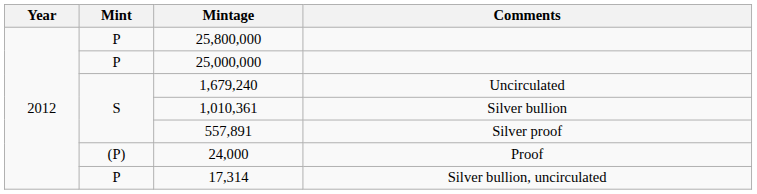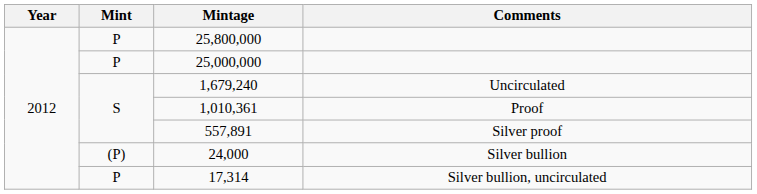 <table class="wikitable sortable" style="min-width:65%; text-align:center;">
 <tr>
 <th width="10%">Year</th>
 <th width="10%">Mint</th>
 <th width="20%">Mintage</th>
 <th width="60%">Comments</th>
 </tr>
 <tr>
 <td rowspan="7">2012</td>
 <td>P</td>
 <td>25,800,000</td>
 <td></td>
 </tr>
 <tr>
 <td>P</td>
 <td>25,000,000</td>
 <td></td>
 </tr>
 <tr>
 <td rowspan="3">S</td>
 <td>1,679,240</td>
 <td>Uncirculated</td>
 </tr>
 <tr>
 <td>1,010,361</td>
-<td>Silver bullion</td>
+<td>Proof</td>
 </tr>
 <tr>
 <td>557,891</td>
 <td>Silver proof</td>
 </tr>
 <tr>
 <td>(P)</td>
 <td>24,000</td>
-<td>Proof</td>
+<td>Silver bullion</td>
 </tr>
 <tr>
 <td>P</td>
 <td>17,314</td>
 <td>Silver bullion, uncirculated</td>
 </tr>
 </table>
